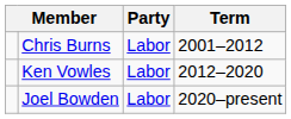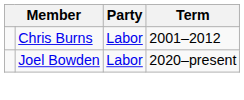 <table class="wikitable">
 <tr>
 <th colspan="2">Member</th>
 <th>Party</th>
 <th>Term</th>
 </tr>
 <tr>
 <td> </td>
 <td><a href='#'>Chris Burns</a></td>
 <td><a href='#'>Labor</a></td>
 <td>2001–2012</td>
 </tr>
 <tr>
 <td> </td>
-<td><a href='#'>Ken Vowles</a></td>
-<td><a href='#'>Labor</a></td>
-<td>2012–2020</td>
-</tr>
-<tr>
-<td> </td>
 <td><a href='#'>Joel Bowden</a></td>
 <td><a href='#'>Labor</a></td>
 <td>2020–present</td>
 </tr>
 </table>
